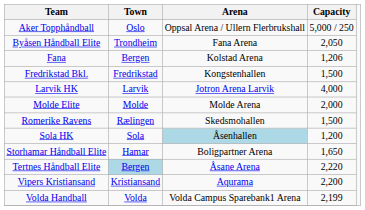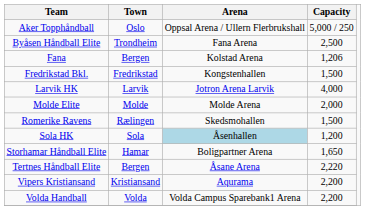 <table class="wikitable" style="text-align: center;">
 <tr>
 <th valign=center>Team</th>
 <th>Town</th>
 <th>Arena</th>
 <th>Capacity</th>
 <td rowspan=15></td>
 </tr>
 <tr>
 <td><a href='#'>Aker Topphåndball</a></td>
 <td><a href='#'>Oslo</a></td>
 <td>Oppsal Arena / Ullern Flerbrukshall</td>
 <td style="text-align:center">5,000 / 250</td>
 </tr>
 <tr>
 <td><a href='#'>Byåsen Håndball Elite</a></td>
 <td><a href='#'>Trondheim</a></td>
 <td>Fana Arena</td>
-<td style="text-align:center">2,050</td>
+<td style="text-align:center">2,500</td>
 </tr>
 <tr>
 <td><a href='#'>Fana</a></td>
 <td><a href='#'>Bergen</a></td>
 <td>Kolstad Arena</td>
 <td style="text-align:center">1,206</td>
 </tr>
 <tr>
 <td><a href='#'>Fredrikstad Bkl.</a></td>
 <td><a href='#'>Fredrikstad</a></td>
 <td>Kongstenhallen</td>
 <td style="text-align:center">1,500</td>
 </tr>
 <tr>
 <td><a href='#'>Larvik HK</a></td>
 <td><a href='#'>Larvik</a></td>
 <td><a href='#'>Jotron Arena Larvik</a></td>
 <td style="text-align:center">4,000</td>
 </tr>
 <tr>
 <td><a href='#'>Molde Elite</a></td>
 <td><a href='#'>Molde</a></td>
 <td>Molde Arena</td>
 <td style="text-align:center">2,000</td>
 </tr>
 <tr>
 <td><a href='#'>Romerike Ravens</a></td>
 <td><a href='#'>Rælingen</a></td>
 <td>Skedsmohallen</td>
 <td style="text-align:center">1,500</td>
 </tr>
 <tr>
 <td><a href='#'>Sola HK</a></td>
 <td><a href='#'>Sola</a></td>
 <td style="background: lightblue;">Åsenhallen</td>
 <td style="text-align:center">1,200</td>
 </tr>
 <tr>
 <td><a href='#'>Storhamar Håndball Elite</a></td>
 <td><a href='#'>Hamar</a></td>
 <td>Boligpartner Arena</td>
 <td style="text-align:center">1,650</td>
 </tr>
 <tr>
 <td><a href='#'>Tertnes Håndball Elite</a></td>
-<td style="background: lightblue;"><a href='#'>Bergen</a></td>
+<td><a href='#'>Bergen</a></td>
 <td><a href='#'>Åsane Arena</a></td>
 <td style="text-align:center">2,220</td>
 </tr>
 <tr>
 <td><a href='#'>Vipers Kristiansand</a></td>
 <td><a href='#'>Kristiansand</a></td>
 <td><a href='#'>Aqurama</a></td>
 <td style="text-align:center">2,200</td>
 </tr>
 <tr>
 <td><a href='#'>Volda Handball</a></td>
 <td><a href='#'>Volda</a></td>
 <td>Volda Campus Sparebank1 Arena</td>
-<td style="text-align:center">2,199</td>
+<td style="text-align:center">2,200</td>
 </tr>
 <tr>
 </tr>
 </table>
